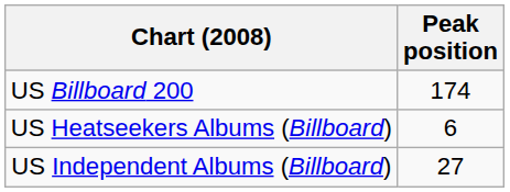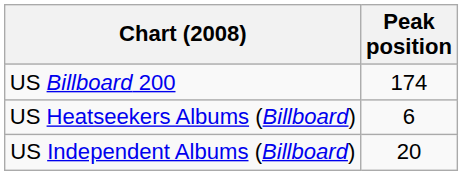 <table class="wikitable sortable plainrowheaders" style="text-align:center;">
 <tr>
 <th scope="col">Chart (2008)</th>
 <th scope="col">Peak<br>position</th>
 </tr>
 <tr>
 <td align="left">US <a href='#'><em>Billboard</em> 200</a></td>
 <td align="center">174</td>
 </tr>
 <tr>
 <td>US <a href='#'>Heatseekers Albums</a> (<em><a href='#'>Billboard</a></em>)</td>
 <td align="center">6</td>
 </tr>
 <tr>
 <td>US <a href='#'>Independent Albums</a> (<em><a href='#'>Billboard</a></em>)</td>
-<td align="center">27</td>
+<td align="center">20</td>
 </tr>
 </table>
